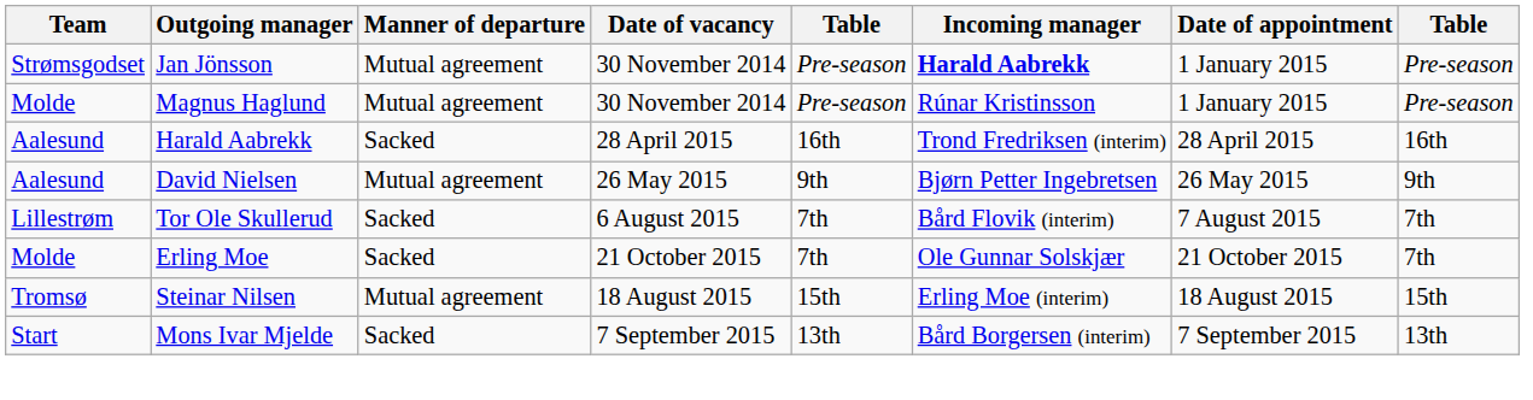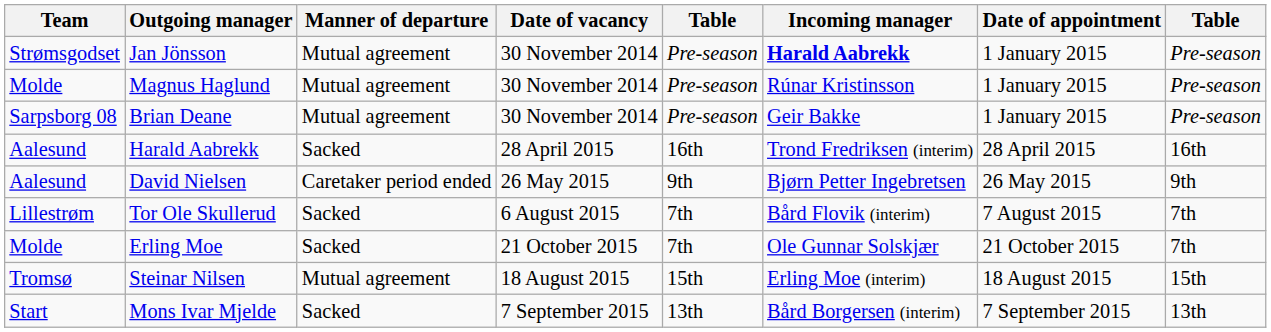 <table class="wikitable">
 <tr>
 <th>Team</th>
 <th>Outgoing manager</th>
 <th>Manner of departure</th>
 <th>Date of vacancy</th>
 <th>Table</th>
 <th>Incoming manager</th>
 <th>Date of appointment</th>
 <th>Table</th>
 </tr>
 <tr>
 <td><a href='#'>Strømsgodset</a></td>
 <td> <a href='#'>Jan Jönsson</a></td>
 <td>Mutual agreement</td>
 <td>30 November 2014</td>
 <td><em>Pre-season</em></td>
 <td><strong> <a href='#'>Harald Aabrekk</a></strong></td>
 <td>1 January 2015</td>
 <td><em>Pre-season</em></td>
 </tr>
 <tr>
 <td><a href='#'>Molde</a></td>
 <td> <a href='#'>Magnus Haglund</a></td>
 <td>Mutual agreement</td>
 <td>30 November 2014</td>
 <td><em>Pre-season</em></td>
 <td> <a href='#'>Rúnar Kristinsson</a></td>
 <td>1 January 2015</td>
 <td><em>Pre-season</em></td>
 </tr>
 <tr>
+<td><a href='#'>Sarpsborg 08</a></td>
+<td> <a href='#'>Brian Deane</a></td>
+<td>Mutual agreement</td>
+<td>30 November 2014</td>
+<td><em>Pre-season</em></td>
+<td> <a href='#'>Geir Bakke</a></td>
+<td>1 January 2015</td>
+<td><em>Pre-season</em></td>
+</tr>
+<tr>
 <td><a href='#'>Aalesund</a></td>
 <td><a href='#'></a><a href='#'>Harald Aabrekk</a></td>
 <td>Sacked</td>
 <td>28 April 2015</td>
 <td>16th</td>
 <td> <a href='#'>Trond Fredriksen</a> <small>(interim)</small></td>
 <td>28 April 2015</td>
 <td>16th</td>
 </tr>
 <tr>
 <td><a href='#'>Aalesund</a></td>
 <td> <a href='#'>David Nielsen</a></td>
-<td>Mutual agreement</td>
+<td>Caretaker period ended</td>
 <td>26 May 2015</td>
 <td>9th</td>
 <td> <a href='#'>Bjørn Petter Ingebretsen</a></td>
 <td>26 May 2015</td>
 <td>9th</td>
 </tr>
 <tr>
 <td><a href='#'>Lillestrøm</a></td>
 <td> <a href='#'>Tor Ole Skullerud</a></td>
 <td>Sacked</td>
 <td>6 August 2015</td>
 <td>7th</td>
 <td> <a href='#'>Bård Flovik</a> <small>(interim)</small></td>
 <td>7 August 2015</td>
 <td>7th</td>
 </tr>
 <tr>
 <td><a href='#'>Molde</a></td>
 <td> <a href='#'>Erling Moe</a></td>
 <td>Sacked</td>
 <td>21 October 2015</td>
 <td>7th</td>
 <td> <a href='#'>Ole Gunnar Solskjær</a></td>
 <td>21 October 2015</td>
 <td>7th</td>
 </tr>
 <tr>
 <td><a href='#'>Tromsø</a></td>
 <td> <a href='#'>Steinar Nilsen</a></td>
 <td>Mutual agreement</td>
 <td>18 August 2015</td>
 <td>15th</td>
 <td> <a href='#'>Erling Moe</a> <small>(interim)</small></td>
 <td>18 August 2015</td>
 <td>15th</td>
 </tr>
 <tr>
 <td><a href='#'>Start</a></td>
 <td> <a href='#'>Mons Ivar Mjelde</a></td>
 <td>Sacked</td>
 <td>7 September 2015</td>
 <td>13th</td>
 <td> <a href='#'>Bård Borgersen</a> <small>(interim)</small></td>
 <td>7 September 2015</td>
 <td>13th</td>
 </tr>
 </table>
